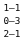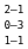 <table cellspacing=1 width=70%>
 <tr>
 <th width=25%></th>
 <th width=30%></th>
 <th width=15%></th>
 <th width=30%></th>
 </tr>
 <tr>
 <td></td>
 <td align=right></td>
-<td align=center>1–1</td>
+<td align=center>2–1</td>
 <td></td>
 </tr>
 <tr>
 <td></td>
 <td align=right></td>
 <td align=center>0–3</td>
 <td></td>
 </tr>
 <tr>
 <td></td>
 <td align=right></td>
-<td align=center>2–1</td>
+<td align=center>1–1</td>
 <td></td>
 </tr>
 </table>
